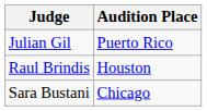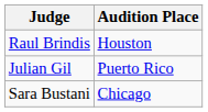 <table class="wikitable">
 <tr>
 <th>Judge</th>
 <th>Audition Place</th>
 </tr>
 <tr>
+<td><a href='#'>Raul Brindis</a></td>
+<td><a href='#'>Houston</a></td>
+</tr>
+<tr>
 <td><a href='#'>Julian Gil</a></td>
 <td><a href='#'>Puerto Rico</a></td>
-</tr>
-<tr>
-<td><a href='#'>Raul Brindis</a></td>
-<td><a href='#'>Houston</a></td>
 </tr>
 <tr>
 <td>Sara Bustani</td>
 <td><a href='#'>Chicago</a></td>
 </tr>
 </table>
